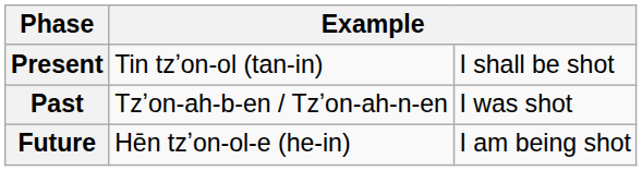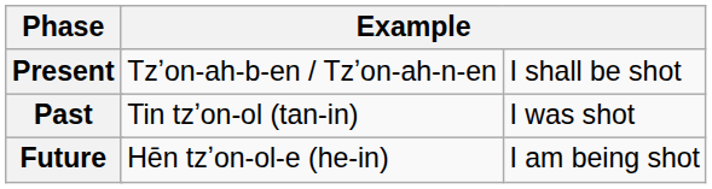 <table class= "wikitable">
 <tr>
 <th colspan=2>Phase</th>
 <th colspan=2>Example</th>
 </tr>
 <tr>
 <th colspan=2>Present</th>
-<td>Tin tzʼon-ol (tan-in)</td>
+<td>Tzʼon-ah-b-en / Tzʼon-ah-n-en</td>
 <td>I shall be shot</td>
 </tr>
 <tr>
 <th colspan=2>Past</th>
-<td>Tzʼon-ah-b-en / Tzʼon-ah-n-en</td>
+<td>Tin tzʼon-ol (tan-in)</td>
 <td>I was shot</td>
 </tr>
 <tr>
 <th colspan=2>Future</th>
 <td>Hēn tzʼon-ol-e (he-in)</td>
 <td>I am being shot</td>
 </tr>
 </table>
